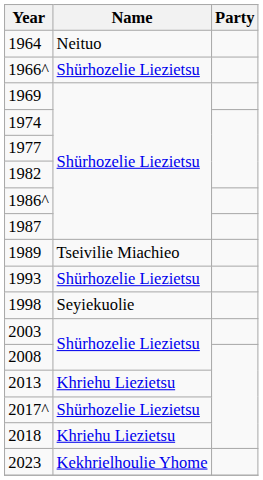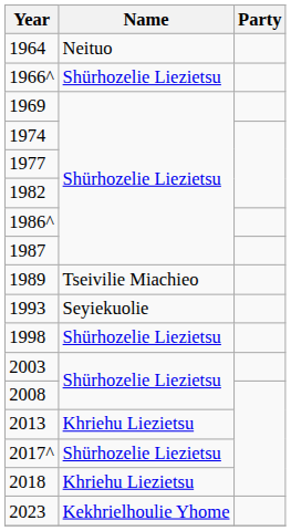 <table class ="wikitable sortable">
 <tr>
 <th>Year</th>
 <th>Name</th>
 <th colspan=2>Party</th>
 </tr>
 <tr>
 <td>1964</td>
 <td>Neituo</td>
 <td></td>
 </tr>
 <tr>
 <td>1966^</td>
 <td><a href='#'>Shürhozelie Liezietsu</a></td>
 <td></td>
 </tr>
 <tr>
 <td>1969</td>
 <td rowspan=6><a href='#'>Shürhozelie Liezietsu</a></td>
 <td></td>
 </tr>
 <tr>
 <td>1974</td>
 </tr>
 <tr>
 <td>1977</td>
 </tr>
 <tr>
 <td>1982</td>
 </tr>
 <tr>
 <td>1986^</td>
 <td></td>
 </tr>
 <tr>
 <td>1987</td>
 </tr>
 <tr>
 <td>1989</td>
 <td>Tseivilie Miachieo</td>
 <td></td>
 </tr>
 <tr>
 <td>1993</td>
-<td><a href='#'>Shürhozelie Liezietsu</a></td>
+<td>Seyiekuolie</td>
 <td></td>
 </tr>
 <tr>
 <td>1998</td>
-<td>Seyiekuolie</td>
+<td><a href='#'>Shürhozelie Liezietsu</a></td>
 <td></td>
 </tr>
 <tr>
 <td>2003</td>
 <td rowspan=2><a href='#'>Shürhozelie Liezietsu</a></td>
 <td></td>
 </tr>
 <tr>
 <td>2008</td>
 </tr>
 <tr>
 <td>2013</td>
 <td><a href='#'>Khriehu Liezietsu</a></td>
 </tr>
 <tr>
 <td>2017^</td>
 <td><a href='#'>Shürhozelie Liezietsu</a></td>
 </tr>
 <tr>
 <td>2018</td>
 <td><a href='#'>Khriehu Liezietsu</a></td>
 </tr>
 <tr>
 <td>2023</td>
 <td><a href='#'>Kekhrielhoulie Yhome</a></td>
 <td></td>
 </tr>
 <tr>
 </tr>
 </table>
